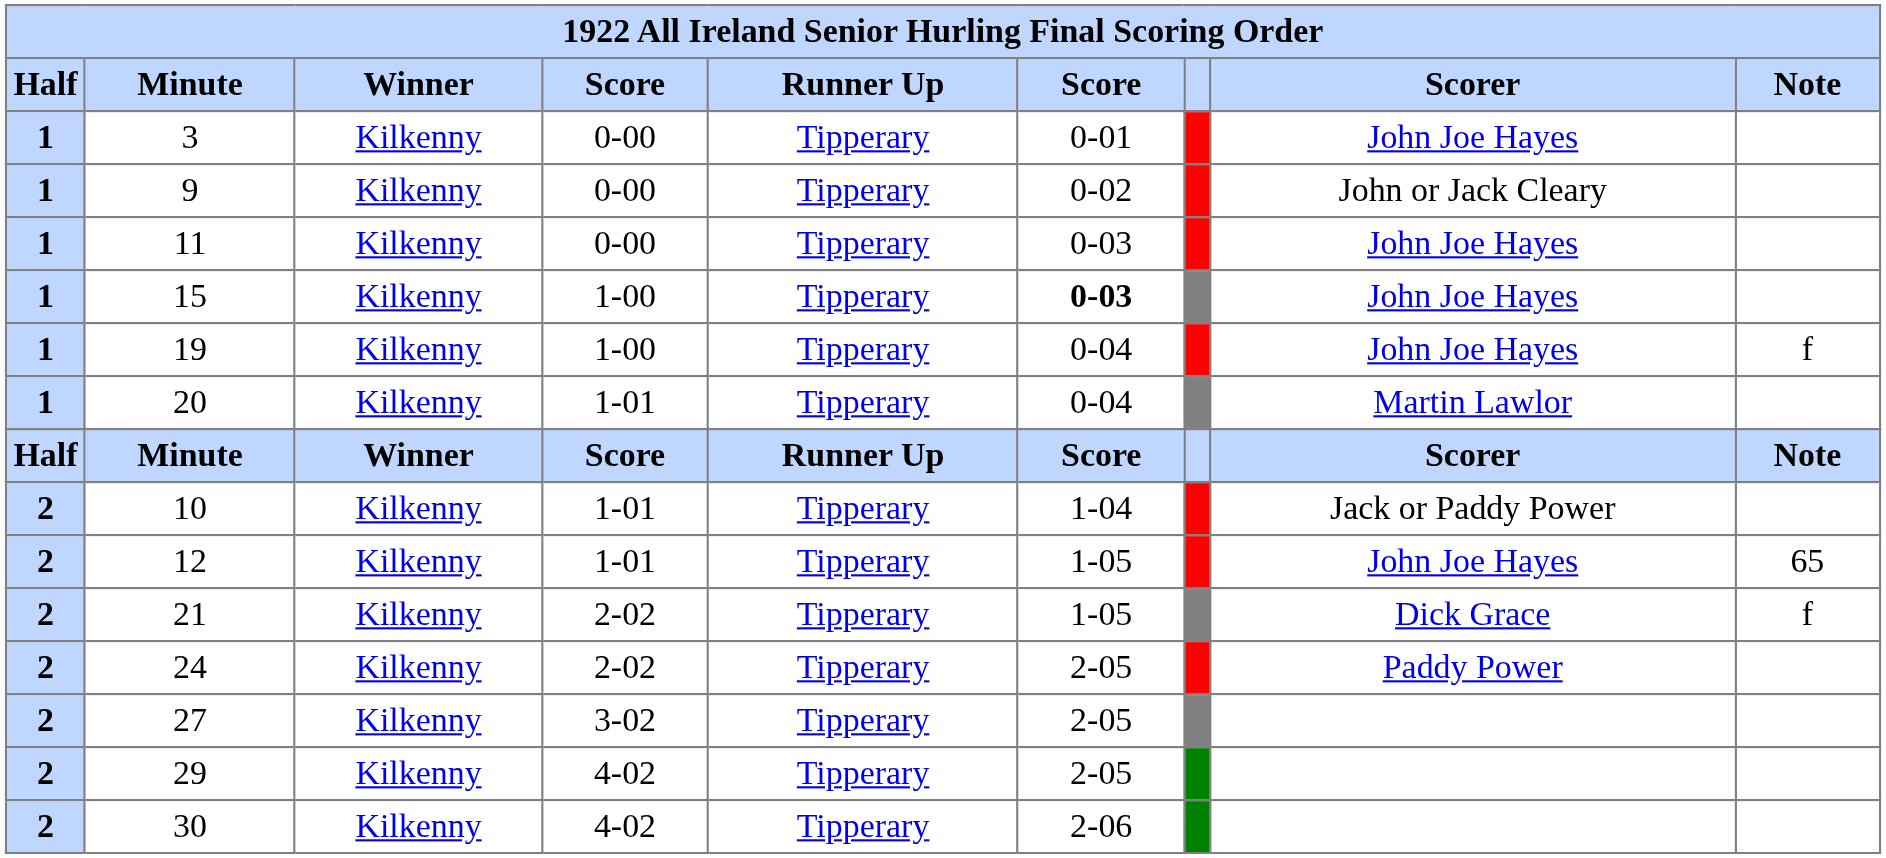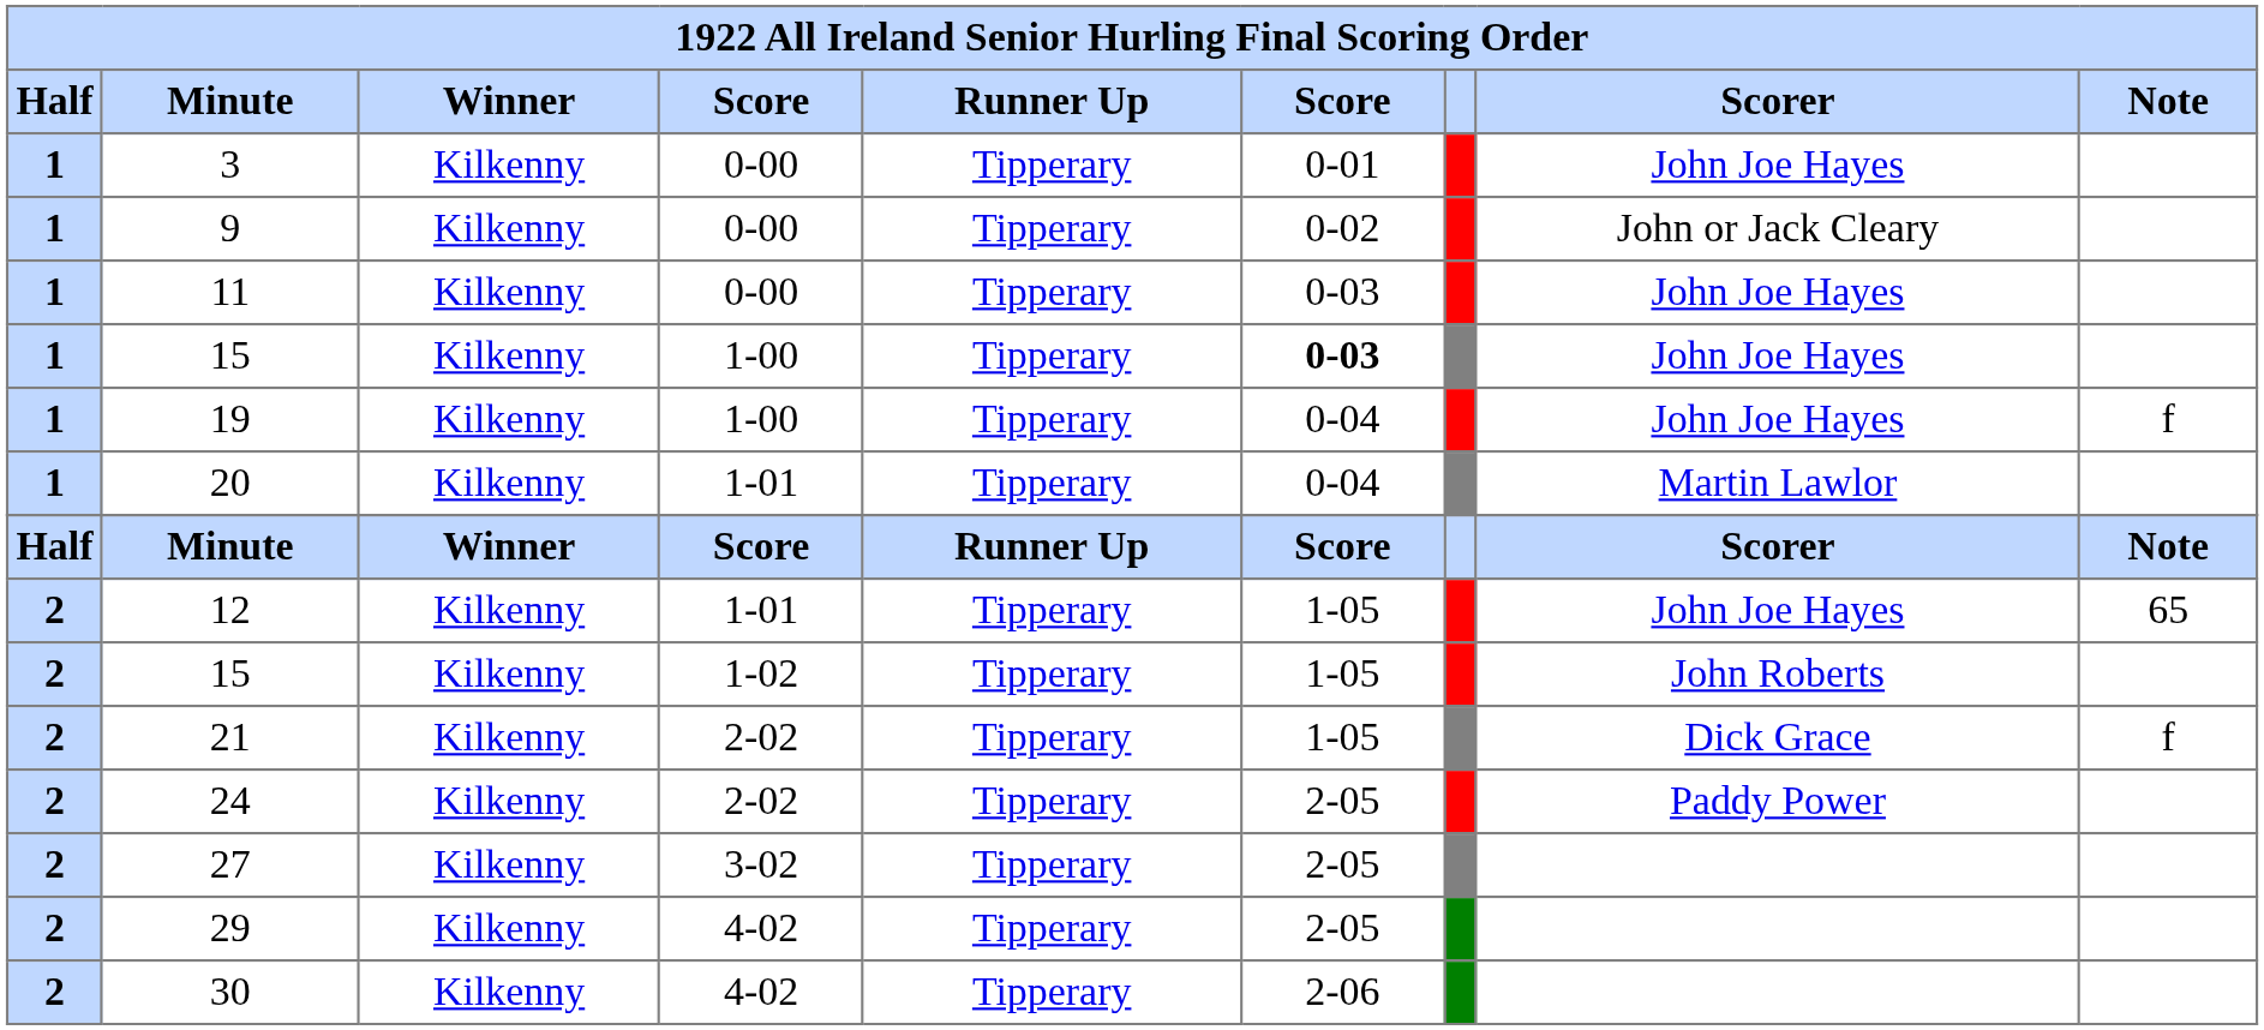 <table border=1 cellpadding=3 width="70%" style="margin-left:1em; color: black; border-collapse: collapse;">
 <tr align="center" bgcolor="BFD7FF">
 <th colspan="9"><strong>1922 All Ireland Senior Hurling Final Scoring Order</strong></th>
 </tr>
 <tr align="center" bgcolor="BFD7FF">
 <th width=25 style="text-align: center;">Half</th>
 <th>Minute</th>
 <th>Winner</th>
 <th>Score</th>
 <th>Runner Up</th>
 <th>Score</th>
 <th></th>
 <th>Scorer</th>
 <th>Note</th>
 </tr>
 <tr>
 <td style="text-align: center;" bgcolor="BFD7FF"><strong>1</strong></td>
 <td style="text-align: center;">3</td>
 <td style="text-align: center;"><a href='#'>Kilkenny</a></td>
 <td style="text-align: center;">0-00</td>
 <td style="text-align: center;"><a href='#'>Tipperary</a></td>
 <td style="text-align: center;">0-01</td>
 <td style="text-align: center;" bgcolor="red"></td>
 <td style="text-align: center;"><a href='#'>John Joe Hayes</a></td>
 <td></td>
 </tr>
 <tr>
 <td style="text-align: center;" bgcolor="BFD7FF"><strong>1</strong></td>
 <td style="text-align: center;">9</td>
 <td style="text-align: center;"><a href='#'>Kilkenny</a></td>
 <td style="text-align: center;">0-00</td>
 <td style="text-align: center;"><a href='#'>Tipperary</a></td>
 <td style="text-align: center;">0-02</td>
 <td style="text-align: center;" bgcolor="red";></td>
 <td style="text-align: center;">John or Jack Cleary</td>
 <td></td>
 </tr>
 <tr>
 <td style="text-align: center;" bgcolor="BFD7FF"><strong>1</strong></td>
 <td style="text-align: center;">11</td>
 <td style="text-align: center;"><a href='#'>Kilkenny</a></td>
 <td style="text-align: center;">0-00</td>
 <td style="text-align: center;"><a href='#'>Tipperary</a></td>
 <td style="text-align: center;">0-03</td>
 <td style="text-align: center;" bgcolor="red"></td>
 <td style="text-align: center;"><a href='#'>John Joe Hayes</a></td>
 <td></td>
 </tr>
 <tr>
 <td style="text-align: center;" bgcolor="BFD7FF"><strong>1</strong></td>
 <td style="text-align: center;">15</td>
 <td style="text-align: center;"><a href='#'>Kilkenny</a></td>
 <td style="text-align: center;">1-00</td>
 <td style="text-align: center;"><a href='#'>Tipperary</a></td>
 <td style="text-align: center;"><strong>0-03</strong></td>
 <td style="text-align: center;" bgcolor="grey"></td>
 <td style="text-align: center;"><a href='#'>John Joe Hayes</a></td>
 <td></td>
 </tr>
 <tr>
 <td style="text-align: center;" bgcolor="BFD7FF"><strong>1</strong></td>
 <td style="text-align: center;">19</td>
 <td style="text-align: center;"><a href='#'>Kilkenny</a></td>
 <td style="text-align: center;">1-00</td>
 <td style="text-align: center;"><a href='#'>Tipperary</a></td>
 <td style="text-align: center;">0-04</td>
 <td style="text-align: center;" bgcolor="red"></td>
 <td style="text-align: center;"><a href='#'>John Joe Hayes</a></td>
 <td style="text-align: center;">f</td>
 </tr>
 <tr>
 <td style="text-align: center;" bgcolor="BFD7FF"><strong>1</strong></td>
 <td style="text-align: center;">20</td>
 <td style="text-align: center;"><a href='#'>Kilkenny</a></td>
 <td style="text-align: center;">1-01</td>
 <td style="text-align: center;"><a href='#'>Tipperary</a></td>
 <td style="text-align: center;">0-04</td>
 <td style="text-align: center;" bgcolor="grey"></td>
 <td style="text-align: center;"><a href='#'>Martin Lawlor</a></td>
 <td></td>
 </tr>
 <tr>
 </tr>
 <tr>
 </tr>
 <tr border=1 cellpadding=3 width="70%" style="margin-left:1em; color: black; border-collapse: collapse;">
 </tr>
 <tr align="center" bgcolor="BFD7FF">
 </tr>
 <tr align="center" bgcolor="BFD7FF">
 <th width=25 style="text-align: center;">Half</th>
 <th>Minute</th>
 <th>Winner</th>
 <th>Score</th>
 <th>Runner Up</th>
 <th>Score</th>
 <th></th>
 <th>Scorer</th>
 <th>Note</th>
 </tr>
 <tr>
 <td style="text-align: center;" bgcolor="BFD7FF"><strong>2</strong></td>
-<td style="text-align: center;">10</td>
-<td style="text-align: center;"><a href='#'>Kilkenny</a></td>
-<td style="text-align: center;">1-01</td>
-<td style="text-align: center;"><a href='#'>Tipperary</a></td>
-<td style="text-align: center;">1-04</td>
-<td style="text-align: center;" bgcolor="red"></td>
-<td style="text-align: center;">Jack or Paddy Power</td>
-<td></td>
-</tr>
-<tr>
-<td style="text-align: center;" bgcolor="BFD7FF"><strong>2</strong></td>
 <td style="text-align: center;">12</td>
 <td style="text-align: center;"><a href='#'>Kilkenny</a></td>
 <td style="text-align: center;">1-01</td>
 <td style="text-align: center;"><a href='#'>Tipperary</a></td>
 <td style="text-align: center;">1-05</td>
 <td style="text-align: center;" bgcolor="red"></td>
 <td style="text-align: center;"><a href='#'>John Joe Hayes</a></td>
 <td style="text-align: center;">65</td>
+</tr>
+<tr>
+<td style="text-align: center;" bgcolor="BFD7FF"><strong>2</strong></td>
+<td style="text-align: center;">15</td>
+<td style="text-align: center;"><a href='#'>Kilkenny</a></td>
+<td style="text-align: center;">1-02</td>
+<td style="text-align: center;"><a href='#'>Tipperary</a></td>
+<td style="text-align: center;">1-05</td>
+<td style="text-align: center;" bgcolor="red"></td>
+<td style="text-align: center;"><a href='#'>John Roberts</a></td>
+<td></td>
 </tr>
 <tr>
 <td style="text-align: center;" bgcolor="BFD7FF"><strong>2</strong></td>
 <td style="text-align: center;">21</td>
 <td style="text-align: center;"><a href='#'>Kilkenny</a></td>
 <td style="text-align: center;">2-02</td>
 <td style="text-align: center;"><a href='#'>Tipperary</a></td>
 <td style="text-align: center;">1-05</td>
 <td style="text-align: center;" bgcolor="grey"></td>
 <td style="text-align: center;"><a href='#'>Dick Grace</a></td>
 <td style="text-align: center;">f</td>
 </tr>
 <tr>
 <td style="text-align: center;" bgcolor="BFD7FF"><strong>2</strong></td>
 <td style="text-align: center;">24</td>
 <td style="text-align: center;"><a href='#'>Kilkenny</a></td>
 <td style="text-align: center;">2-02</td>
 <td style="text-align: center;"><a href='#'>Tipperary</a></td>
 <td style="text-align: center;">2-05</td>
 <td style="text-align: center;" bgcolor="red"></td>
 <td style="text-align: center;"><a href='#'>Paddy Power</a></td>
 <td></td>
 </tr>
 <tr>
 <td style="text-align: center;" bgcolor="BFD7FF"><strong>2</strong></td>
 <td style="text-align: center;">27</td>
 <td style="text-align: center;"><a href='#'>Kilkenny</a></td>
 <td style="text-align: center;">3-02</td>
 <td style="text-align: center;"><a href='#'>Tipperary</a></td>
 <td style="text-align: center;">2-05</td>
 <td style="text-align: center;" bgcolor="grey"></td>
 <td style="text-align: center;"></td>
 <td></td>
 </tr>
 <tr>
 <td style="text-align: center;" bgcolor="BFD7FF"><strong>2</strong></td>
 <td style="text-align: center;">29</td>
 <td style="text-align: center;"><a href='#'>Kilkenny</a></td>
 <td style="text-align: center;">4-02</td>
 <td style="text-align: center;"><a href='#'>Tipperary</a></td>
 <td style="text-align: center;">2-05</td>
 <td style="text-align: center;" bgcolor="green"></td>
 <td style="text-align: center;"></td>
 <td></td>
 </tr>
 <tr>
 <td style="text-align: center;" bgcolor="BFD7FF"><strong>2</strong></td>
 <td style="text-align: center;">30</td>
 <td style="text-align: center;"><a href='#'>Kilkenny</a></td>
 <td style="text-align: center;">4-02</td>
 <td style="text-align: center;"><a href='#'>Tipperary</a></td>
 <td style="text-align: center;">2-06</td>
 <td style="text-align: center;" bgcolor="green"></td>
 <td style="text-align: center;"></td>
 <td></td>
 </tr>
 </table>
